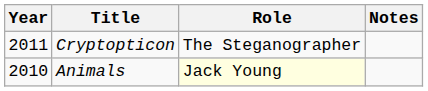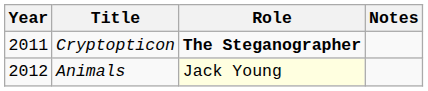 <table class="wikitable">
 <tr>
 <th>Year</th>
 <th>Title</th>
 <th>Role</th>
 <th>Notes</th>
 </tr>
 <tr>
 <td>2011</td>
 <td><em>Cryptopticon</em></td>
-<td>The Steganographer</td>
+<td><strong>The Steganographer</strong></td>
 <td></td>
 </tr>
 <tr>
-<td>2010</td>
+<td>2012</td>
 <td><em>Animals</em></td>
 <td style="background: lightyellow;">Jack Young</td>
 <td></td>
 </tr>
 </table>
